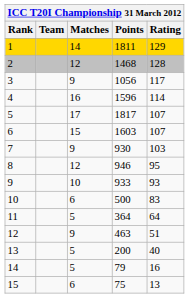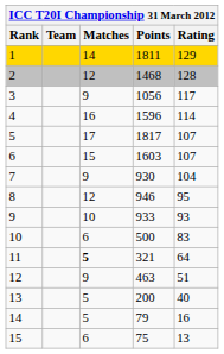 <table class="wikitable" style="margin: 1em auto 1em auto;white-space: nowrap;">
 <tr>
 <th colspan="5"><a href='#'>ICC T20I Championship</a> <small>31 March 2012</small></th>
 </tr>
 <tr>
 <th>Rank</th>
 <th>Team</th>
 <th>Matches</th>
 <th>Points</th>
 <th>Rating</th>
 </tr>
 <tr style="background:gold;">
 <td>1</td>
 <td style="text-align:left;"></td>
 <td>14</td>
 <td>1811</td>
 <td>129</td>
 </tr>
 <tr style="background:silver;">
 <td>2</td>
 <td style="text-align:left;"></td>
 <td>12</td>
 <td>1468</td>
 <td>128</td>
 </tr>
 <tr>
 <td>3</td>
 <td style="text-align:left;"></td>
 <td>9</td>
 <td>1056</td>
 <td>117</td>
 </tr>
 <tr>
 <td>4</td>
 <td style="text-align:left;"></td>
 <td>16</td>
 <td>1596</td>
 <td>114</td>
 </tr>
 <tr>
 <td>5</td>
 <td style="text-align:left;"></td>
 <td>17</td>
 <td>1817</td>
 <td>107</td>
 </tr>
 <tr>
 <td>6</td>
 <td style="text-align:left;"></td>
 <td>15</td>
 <td>1603</td>
 <td>107</td>
 </tr>
 <tr>
 <td>7</td>
 <td style="text-align:left;"></td>
 <td>9</td>
 <td>930</td>
-<td>103</td>
+<td>104</td>
 </tr>
 <tr>
 <td>8</td>
 <td style="text-align:left;"></td>
 <td>12</td>
 <td>946</td>
 <td>95</td>
 </tr>
 <tr>
 <td>9</td>
 <td style="text-align:left;"></td>
 <td>10</td>
 <td>933</td>
 <td>93</td>
 </tr>
 <tr>
 <td>10</td>
 <td style="text-align:left;"></td>
 <td>6</td>
 <td>500</td>
 <td>83</td>
 </tr>
 <tr>
 <td>11</td>
 <td style="text-align:left;"></td>
-<td>5</td>
-<td>364</td>
+<td><strong>5</strong></td>
+<td>321</td>
 <td>64</td>
 </tr>
 <tr>
 <td>12</td>
 <td style="text-align:left;"></td>
 <td>9</td>
 <td>463</td>
 <td>51</td>
 </tr>
 <tr>
 <td>13</td>
 <td style="text-align:left;"></td>
 <td>5</td>
 <td>200</td>
 <td>40</td>
 </tr>
 <tr>
 <td>14</td>
 <td style="text-align:left;"></td>
 <td>5</td>
 <td>79</td>
 <td>16</td>
 </tr>
 <tr>
 <td>15</td>
 <td style="text-align:left;"></td>
 <td>6</td>
 <td>75</td>
 <td>13</td>
 </tr>
 </table>
